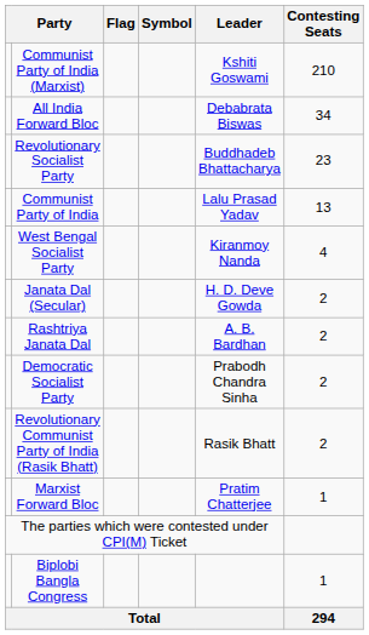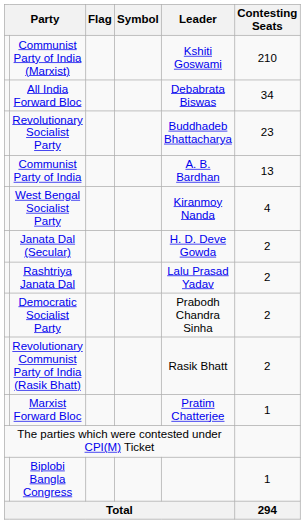 <table class="wikitable" width="60%" style="text-align:center">
 <tr>
 <th colspan="2">Party</th>
 <th>Flag</th>
 <th>Symbol</th>
 <th>Leader</th>
 <th>Contesting Seats</th>
 </tr>
 <tr>
 <td></td>
 <td><a href='#'>Communist Party of India (Marxist)</a></td>
 <td></td>
 <td></td>
 <td><a href='#'>Kshiti Goswami</a></td>
 <td>210</td>
 </tr>
 <tr>
 <td></td>
 <td><a href='#'>All India Forward Bloc</a></td>
 <td></td>
 <td></td>
 <td><a href='#'>Debabrata Biswas</a></td>
 <td>34</td>
 </tr>
 <tr>
 <td></td>
 <td><a href='#'>Revolutionary Socialist Party</a></td>
 <td></td>
 <td></td>
 <td><a href='#'>Buddhadeb Bhattacharya</a></td>
 <td>23</td>
 </tr>
 <tr>
 <td></td>
 <td><a href='#'>Communist Party of India</a></td>
 <td></td>
 <td></td>
-<td><a href='#'>Lalu Prasad Yadav</a></td>
+<td><a href='#'>A. B. Bardhan</a></td>
 <td>13</td>
 </tr>
 <tr>
 <td></td>
 <td><a href='#'>West Bengal Socialist Party</a></td>
 <td></td>
 <td></td>
 <td><a href='#'>Kiranmoy Nanda</a></td>
 <td>4</td>
 </tr>
 <tr>
 <td></td>
 <td><a href='#'>Janata Dal (Secular)</a></td>
 <td></td>
 <td></td>
 <td><a href='#'>H. D. Deve Gowda</a></td>
 <td>2</td>
 </tr>
 <tr>
 <td></td>
 <td><a href='#'>Rashtriya Janata Dal</a></td>
 <td></td>
 <td></td>
-<td><a href='#'>A. B. Bardhan</a></td>
+<td><a href='#'>Lalu Prasad Yadav</a></td>
 <td>2</td>
 </tr>
 <tr>
 <td></td>
 <td><a href='#'>Democratic Socialist Party</a></td>
 <td></td>
 <td></td>
 <td>Prabodh Chandra Sinha</td>
 <td>2</td>
 </tr>
 <tr>
 <td></td>
 <td><a href='#'>Revolutionary Communist Party of India (Rasik Bhatt)</a></td>
 <td></td>
 <td></td>
 <td>Rasik Bhatt</td>
 <td>2</td>
 </tr>
 <tr>
 <td></td>
 <td><a href='#'>Marxist Forward Bloc</a></td>
 <td></td>
 <td></td>
 <td><a href='#'>Pratim Chatterjee</a></td>
 <td>1</td>
 </tr>
 <tr>
 <td colspan = "5" align = "center">The parties which were contested under <a href='#'>CPI(M)</a> Ticket</td>
 </tr>
 <tr>
 <td></td>
 <td><a href='#'>Biplobi Bangla Congress</a></td>
 <td></td>
 <td></td>
 <td></td>
 <td>1</td>
 </tr>
 <tr>
 <th colspan=5>Total</th>
 <th>294</th>
 </tr>
 </table>
